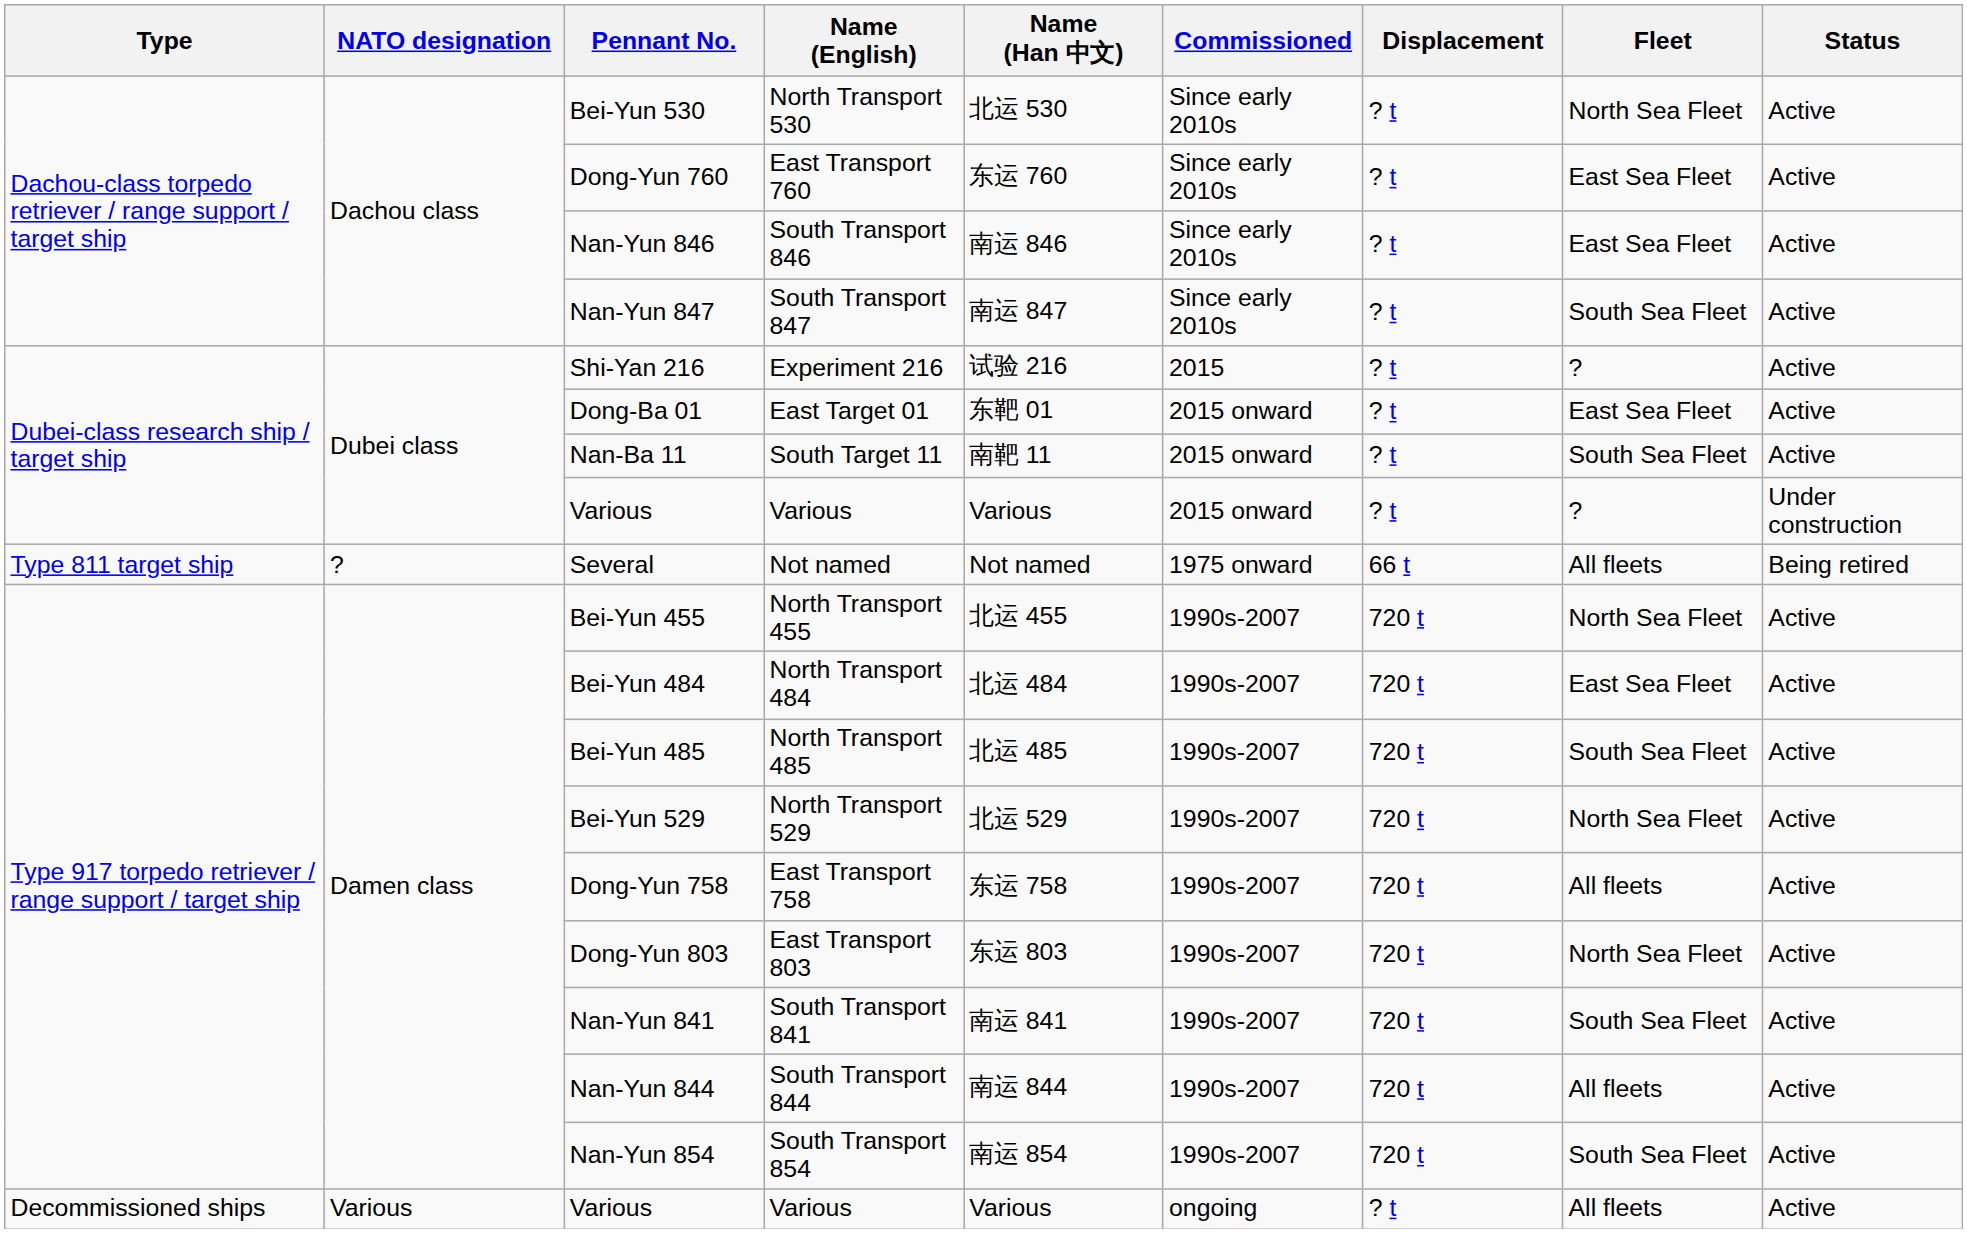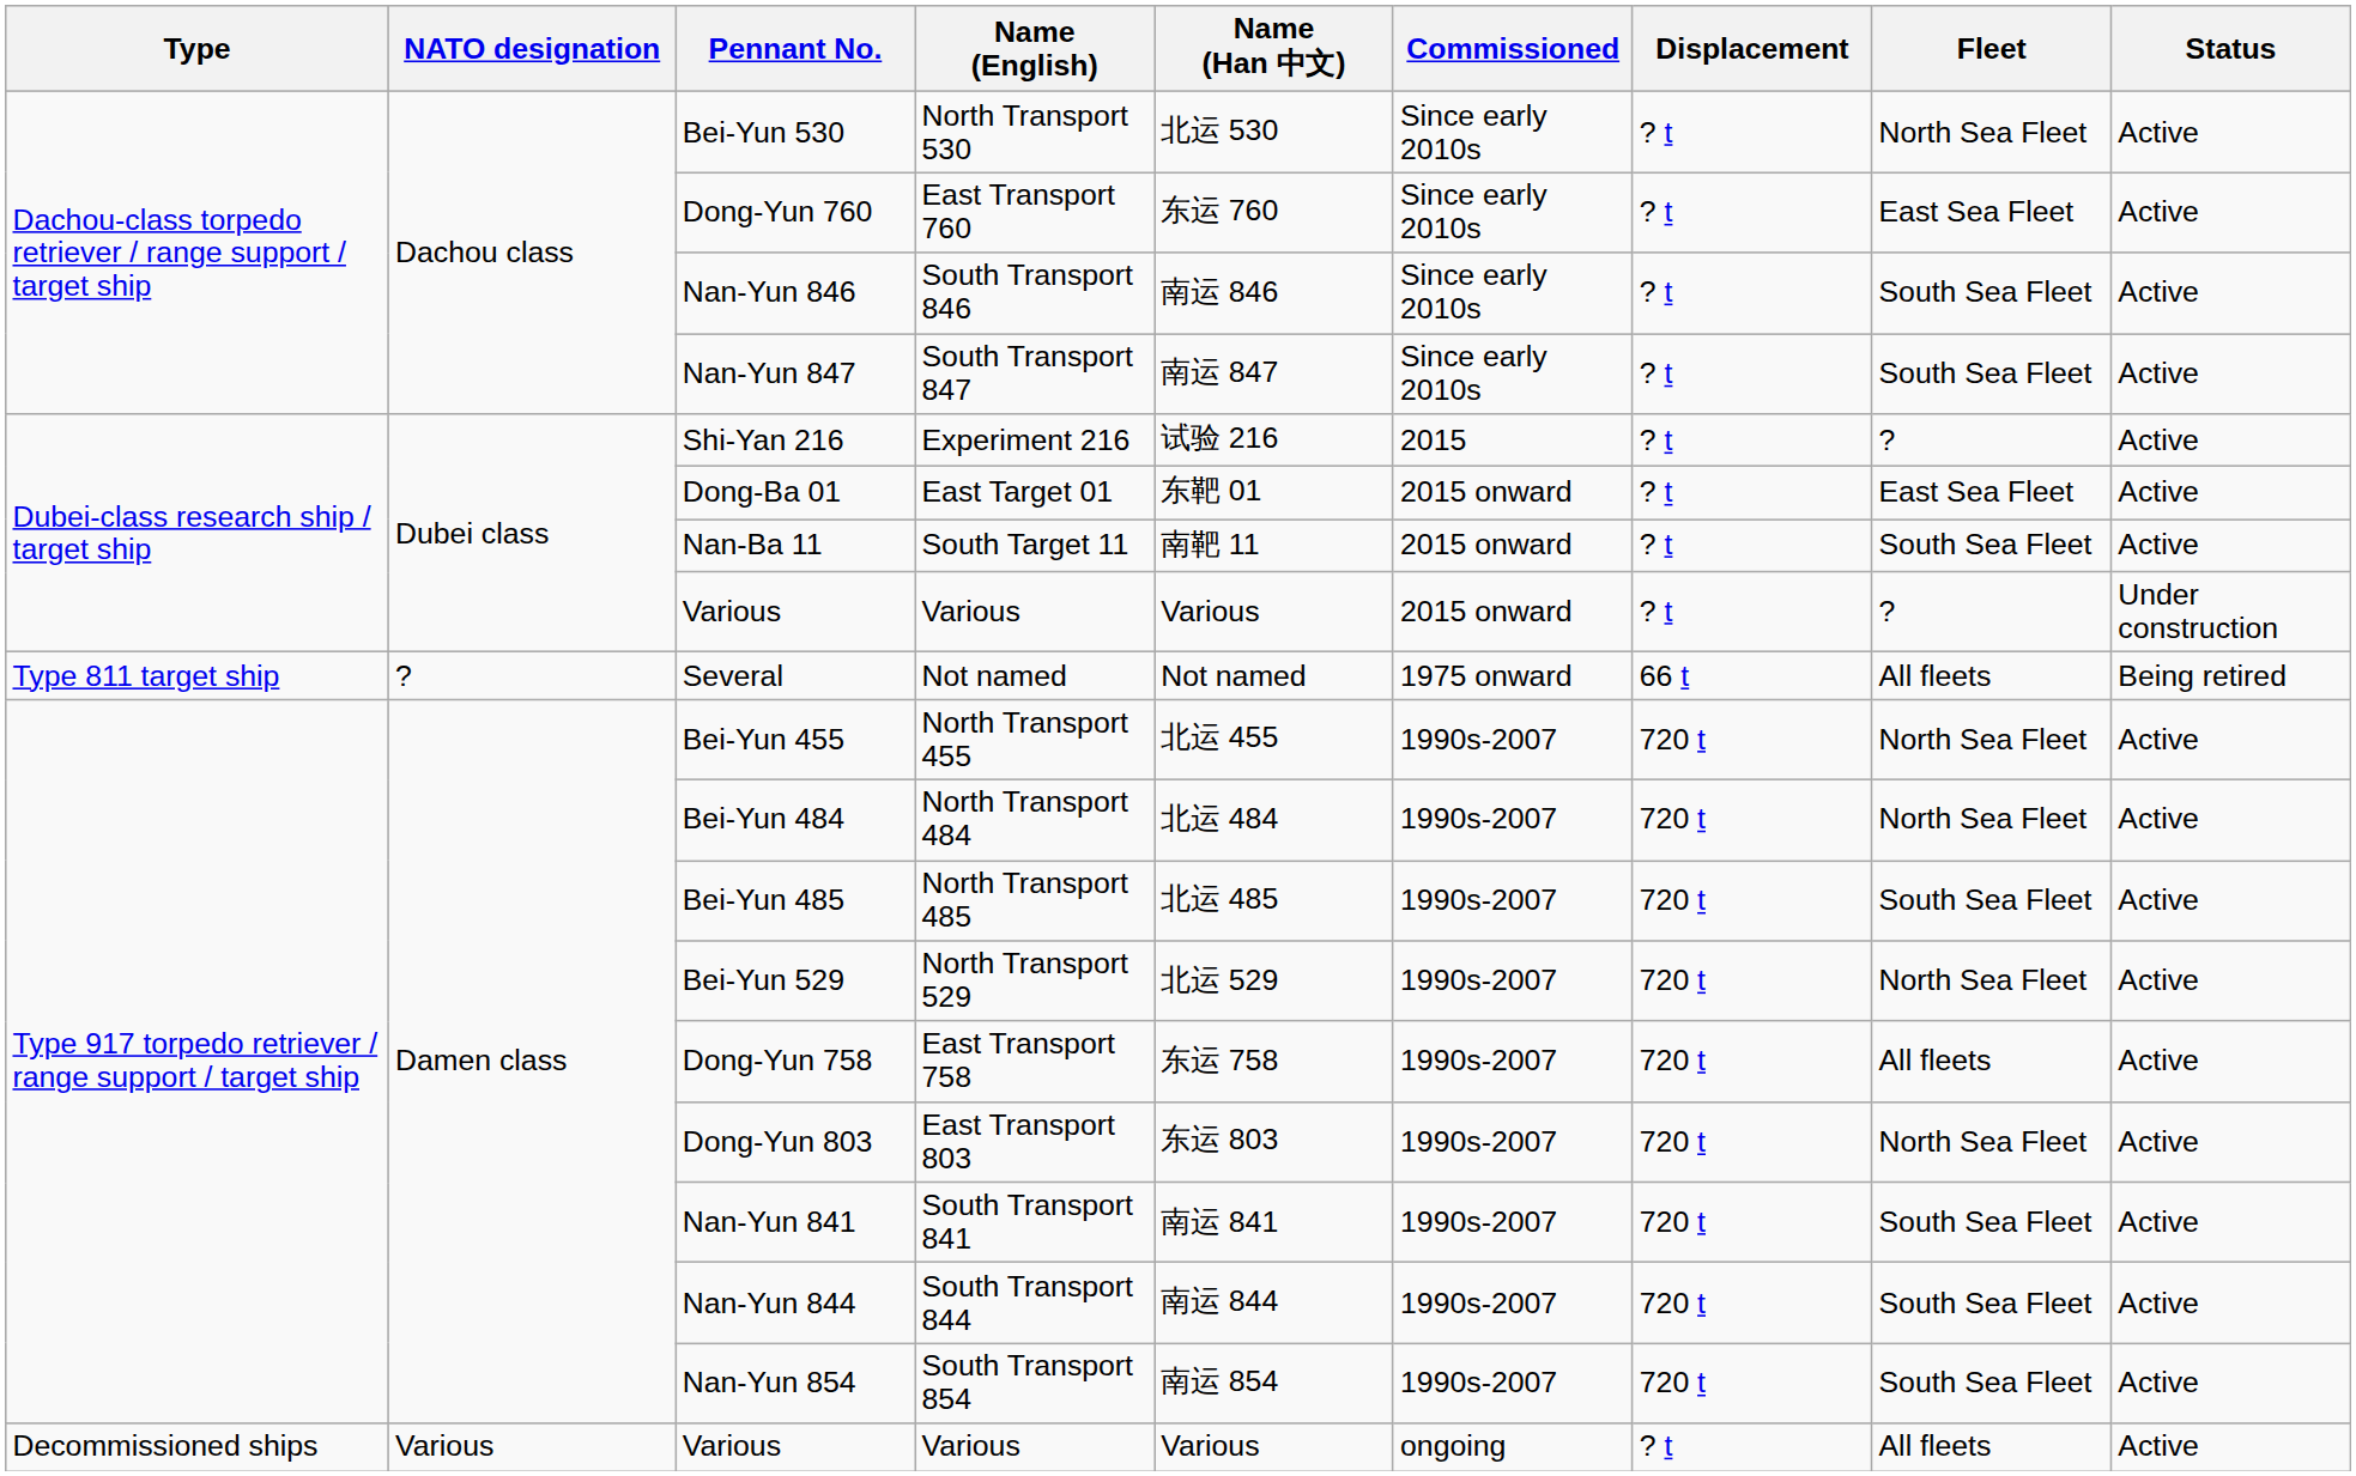 <table class="wikitable sortable"  style="margin:auto; width:100%;">
 <tr>
 <th style="text-align:center; width:16%;">Type</th>
 <th style="text-align:center; width:12%;"><a href='#'>NATO designation</a></th>
 <th style="text-align:center; width:10%;"><a href='#'>Pennant No.</a></th>
 <th style="text-align:center; width:10%;">Name<br>(English)</th>
 <th style="text-align:center; width:10%;">Name<br>(Han 中文)</th>
 <th style="text-align:center; width:10%;"><a href='#'>Commissioned</a></th>
 <th style="text-align:center; width:10%;">Displacement</th>
 <th style="text-align:center; width:10%;">Fleet</th>
 <th style="text-align:center; width:10%;">Status</th>
 </tr>
 <tr>
 <td rowspan="4"><a href='#'>Dachou-class torpedo retriever / range support / target ship</a></td>
 <td rowspan="4">Dachou class</td>
 <td>Bei-Yun 530</td>
 <td>North Transport 530</td>
 <td>北运 530</td>
 <td>Since early 2010s</td>
 <td>? <a href='#'>t</a></td>
 <td>North Sea Fleet</td>
 <td><span>Active</span></td>
 </tr>
 <tr>
 <td>Dong-Yun 760</td>
 <td>East Transport 760</td>
 <td>东运 760</td>
 <td>Since early 2010s</td>
 <td>? <a href='#'>t</a></td>
 <td>East Sea Fleet</td>
 <td><span>Active</span></td>
 </tr>
 <tr>
 <td>Nan-Yun 846</td>
 <td>South Transport 846</td>
 <td>南运 846</td>
 <td>Since early 2010s</td>
 <td>? <a href='#'>t</a></td>
-<td>East Sea Fleet</td>
+<td>South Sea Fleet</td>
 <td><span>Active</span></td>
 </tr>
 <tr>
 <td>Nan-Yun 847</td>
 <td>South Transport 847</td>
 <td>南运 847</td>
 <td>Since early 2010s</td>
 <td>? <a href='#'>t</a></td>
 <td>South Sea Fleet</td>
 <td><span>Active</span></td>
 </tr>
 <tr>
 <td rowspan="4"><a href='#'>Dubei-class research ship / target ship</a></td>
 <td rowspan="4">Dubei class</td>
 <td>Shi-Yan 216</td>
 <td>Experiment 216</td>
 <td>试验 216</td>
 <td>2015</td>
 <td>? <a href='#'>t</a></td>
 <td>?</td>
 <td><span>Active</span></td>
 </tr>
 <tr>
 <td>Dong-Ba 01</td>
 <td>East Target 01</td>
 <td>东靶 01</td>
 <td>2015 onward</td>
 <td>? <a href='#'>t</a></td>
 <td>East Sea Fleet</td>
 <td><span>Active</span></td>
 </tr>
 <tr>
 <td>Nan-Ba 11</td>
 <td>South Target 11</td>
 <td>南靶 11</td>
 <td>2015 onward</td>
 <td>? <a href='#'>t</a></td>
 <td>South Sea Fleet</td>
 <td><span>Active</span></td>
 </tr>
 <tr>
 <td>Various</td>
 <td>Various</td>
 <td>Various</td>
 <td>2015 onward</td>
 <td>? <a href='#'>t</a></td>
 <td>?</td>
 <td><span>Under construction</span></td>
 </tr>
 <tr>
 <td><a href='#'>Type 811 target ship</a></td>
 <td>?</td>
 <td>Several</td>
 <td>Not named</td>
 <td>Not named</td>
 <td>1975 onward</td>
 <td>66 <a href='#'>t</a></td>
 <td>All fleets</td>
 <td><span>Being retired</span></td>
 </tr>
 <tr>
 <td rowspan="9"><a href='#'>Type 917 torpedo retriever / range support / target ship</a></td>
 <td rowspan="9">Damen class</td>
 <td>Bei-Yun 455</td>
 <td>North Transport 455</td>
 <td>北运 455</td>
 <td>1990s-2007</td>
 <td>720 <a href='#'>t</a></td>
 <td>North Sea Fleet</td>
 <td><span>Active</span></td>
 </tr>
 <tr>
 <td>Bei-Yun 484</td>
 <td>North Transport 484</td>
 <td>北运 484</td>
 <td>1990s-2007</td>
 <td>720 <a href='#'>t</a></td>
-<td>East Sea Fleet</td>
+<td>North Sea Fleet</td>
 <td><span>Active</span></td>
 </tr>
 <tr>
 <td>Bei-Yun 485</td>
 <td>North Transport 485</td>
 <td>北运 485</td>
 <td>1990s-2007</td>
 <td>720 <a href='#'>t</a></td>
 <td>South Sea Fleet</td>
 <td><span>Active</span></td>
 </tr>
 <tr>
 <td>Bei-Yun 529</td>
 <td>North Transport 529</td>
 <td>北运 529</td>
 <td>1990s-2007</td>
 <td>720 <a href='#'>t</a></td>
 <td>North Sea Fleet</td>
 <td><span>Active</span></td>
 </tr>
 <tr>
 <td>Dong-Yun 758</td>
 <td>East Transport 758</td>
 <td>东运 758</td>
 <td>1990s-2007</td>
 <td>720 <a href='#'>t</a></td>
 <td>All fleets</td>
 <td><span>Active</span></td>
 </tr>
 <tr>
 <td>Dong-Yun 803</td>
 <td>East Transport 803</td>
 <td>东运 803</td>
 <td>1990s-2007</td>
 <td>720 <a href='#'>t</a></td>
 <td>North Sea Fleet</td>
 <td><span>Active</span></td>
 </tr>
 <tr>
 <td>Nan-Yun 841</td>
 <td>South Transport 841</td>
 <td>南运 841</td>
 <td>1990s-2007</td>
 <td>720 <a href='#'>t</a></td>
 <td>South Sea Fleet</td>
 <td><span>Active</span></td>
 </tr>
 <tr>
 <td>Nan-Yun 844</td>
 <td>South Transport 844</td>
 <td>南运 844</td>
 <td>1990s-2007</td>
 <td>720 <a href='#'>t</a></td>
-<td>All fleets</td>
+<td>South Sea Fleet</td>
 <td><span>Active</span></td>
 </tr>
 <tr>
 <td>Nan-Yun 854</td>
 <td>South Transport 854</td>
 <td>南运 854</td>
 <td>1990s-2007</td>
 <td>720 <a href='#'>t</a></td>
 <td>South Sea Fleet</td>
 <td><span>Active</span></td>
 </tr>
 <tr>
 <td>Decommissioned ships</td>
 <td>Various</td>
 <td>Various</td>
 <td>Various</td>
 <td>Various</td>
 <td>ongoing</td>
 <td>? <a href='#'>t</a></td>
 <td>All fleets</td>
 <td><span>Active</span></td>
 </tr>
 </table>
